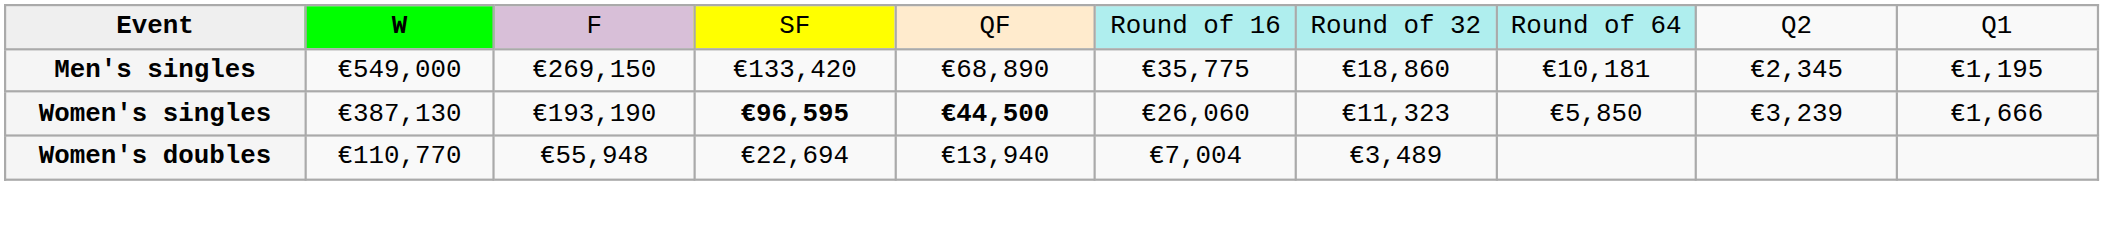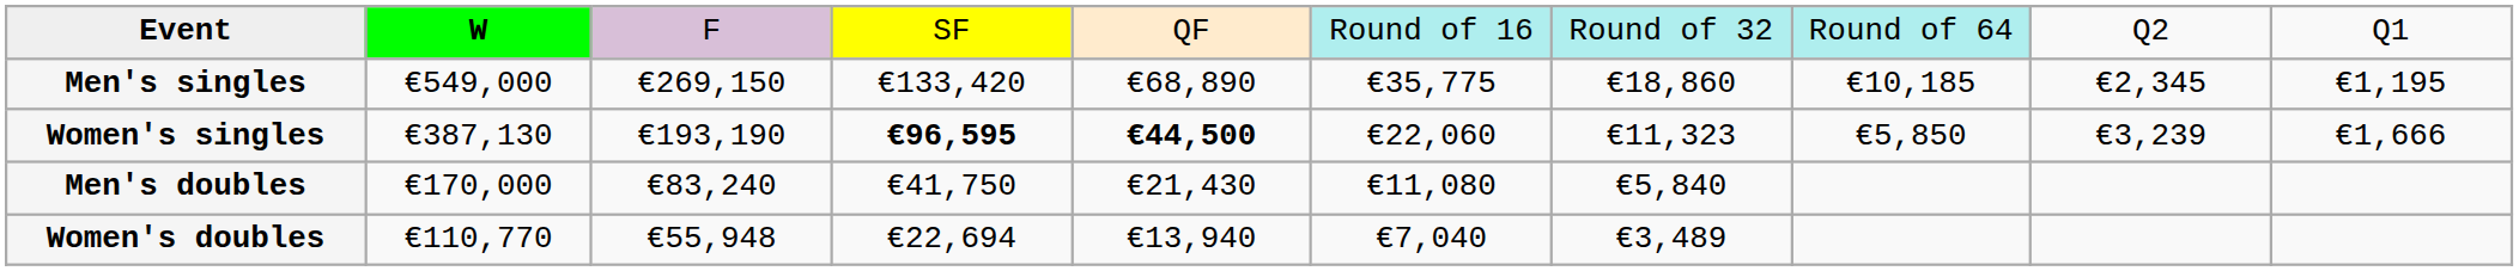 <table class=wikitable style=font-size:90%;text-align:center>
 <tr>
 <td width=130 bgcolor=efefef><strong>Event</strong></td>
 <td width=80 bgcolor=lime><strong>W</strong></td>
 <td width=85 bgcolor=thistle>F</td>
 <td width=85 bgcolor=ffff00>SF</td>
 <td width=85 bgcolor=ffebcd>QF</td>
 <td width=85 bgcolor=afeeee>Round of 16</td>
 <td width=85 bgcolor=afeeee>Round of 32</td>
 <td width=85 bgcolor=afeeee>Round of 64</td>
 <td width=85>Q2</td>
 <td width=85>Q1</td>
 </tr>
 <tr>
 <th style=background:#f5f5f5>Men's singles</th>
 <td>€549,000</td>
 <td>€269,150</td>
 <td>€133,420</td>
 <td>€68,890</td>
 <td>€35,775</td>
 <td>€18,860</td>
-<td>€10,181</td>
+<td>€10,185</td>
 <td>€2,345</td>
 <td>€1,195</td>
 </tr>
 <tr>
 <th style=background:#f5f5f5>Women's singles</th>
 <td>€387,130</td>
 <td>€193,190</td>
 <td><strong>€96,595</strong></td>
 <td><strong>€44,500</strong></td>
-<td>€26,060</td>
+<td>€22,060</td>
 <td>€11,323</td>
 <td>€5,850</td>
 <td>€3,239</td>
 <td>€1,666</td>
+</tr>
+<tr>
+<th style=background:#f5f5f5>Men's doubles</th>
+<td>€170,000</td>
+<td>€83,240</td>
+<td>€41,750</td>
+<td>€21,430</td>
+<td>€11,080</td>
+<td>€5,840</td>
+<td></td>
+<td></td>
+<td></td>
 </tr>
 <tr>
 <th style=background:#f5f5f5>Women's doubles</th>
 <td>€110,770</td>
 <td>€55,948</td>
 <td>€22,694</td>
 <td>€13,940</td>
-<td>€7,004</td>
+<td>€7,040</td>
 <td>€3,489</td>
 <td></td>
 <td></td>
 <td></td>
 </tr>
 </table>
